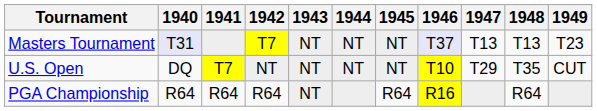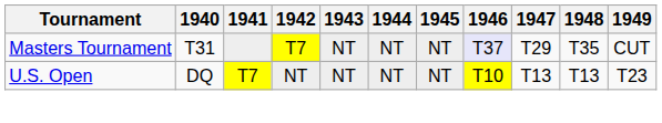 <table class="wikitable" style="font-size:95%;text-align:center;">
 <tr>
 <th>Tournament</th>
 <th>1940</th>
 <th>1941</th>
 <th>1942</th>
 <th>1943</th>
 <th>1944</th>
 <th>1945</th>
 <th>1946</th>
 <th>1947</th>
 <th>1948</th>
 <th>1949</th>
 </tr>
 <tr>
 <td align=left><a href='#'>Masters Tournament</a></td>
-<td style="background: lavender;">T31</td>
+<td>T31</td>
 <td style="background:#eeeeee;"></td>
 <td style="background:yellow;">T7</td>
 <td style="background:#eeeeee;">NT</td>
 <td style="background:#eeeeee;">NT</td>
 <td style="background:#eeeeee;">NT</td>
 <td style="background: lavender;">T37</td>
-<td>T13</td>
-<td>T13</td>
-<td>T23</td>
+<td>T29</td>
+<td>T35</td>
+<td>CUT</td>
 </tr>
 <tr>
 <td align=left><a href='#'>U.S. Open</a></td>
 <td>DQ</td>
 <td style="background:yellow;">T7</td>
 <td style="background:#eeeeee;">NT</td>
 <td style="background:#eeeeee;">NT</td>
 <td style="background:#eeeeee;">NT</td>
 <td style="background:#eeeeee;">NT</td>
 <td style="background:yellow;">T10</td>
-<td>T29</td>
-<td>T35</td>
-<td>CUT</td>
-</tr>
-<tr>
-<td align=left><a href='#'>PGA Championship</a></td>
-<td>R64</td>
-<td>R64</td>
-<td>R64</td>
-<td style="background:#eeeeee;">NT</td>
-<td style="background:#eeeeee;"></td>
-<td>R64</td>
-<td style="background:yellow;">R16</td>
-<td style="background:#eeeeee;"></td>
-<td>R64</td>
-<td style="background:#eeeeee;"></td>
+<td>T13</td>
+<td>T13</td>
+<td>T23</td>
 </tr>
 </table>
